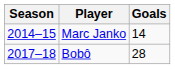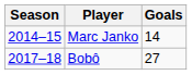 <table class="wikitable">
 <tr>
 <th>Season</th>
 <th>Player</th>
 <th>Goals</th>
 </tr>
 <tr>
 <td><a href='#'>2014–15</a></td>
 <td> <a href='#'>Marc Janko</a></td>
 <td>14</td>
 </tr>
 <tr>
 <td><a href='#'>2017–18</a></td>
 <td> <a href='#'>Bobô</a></td>
-<td>28</td>
+<td>27</td>
 </tr>
 </table>
